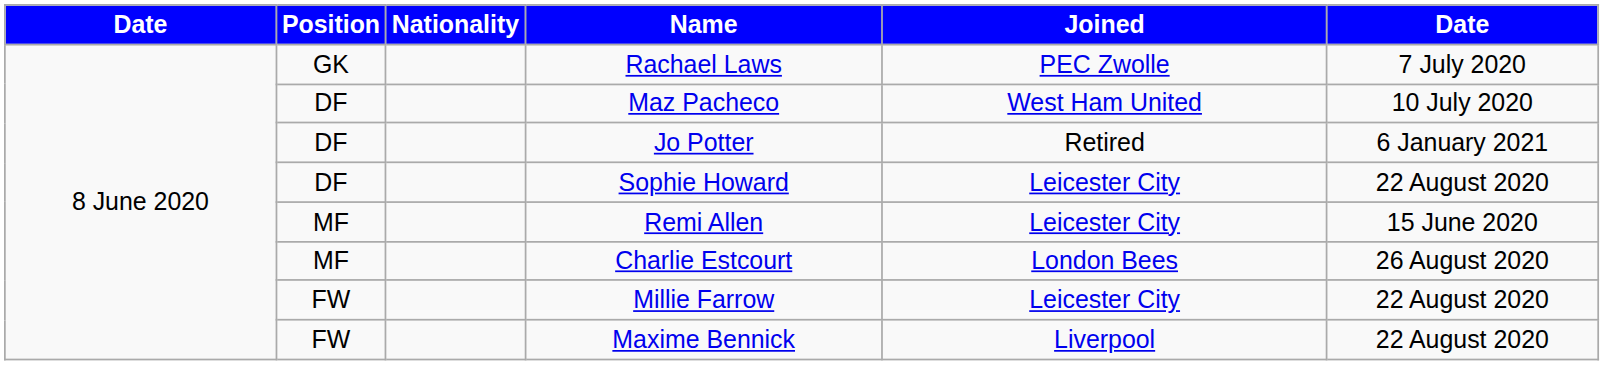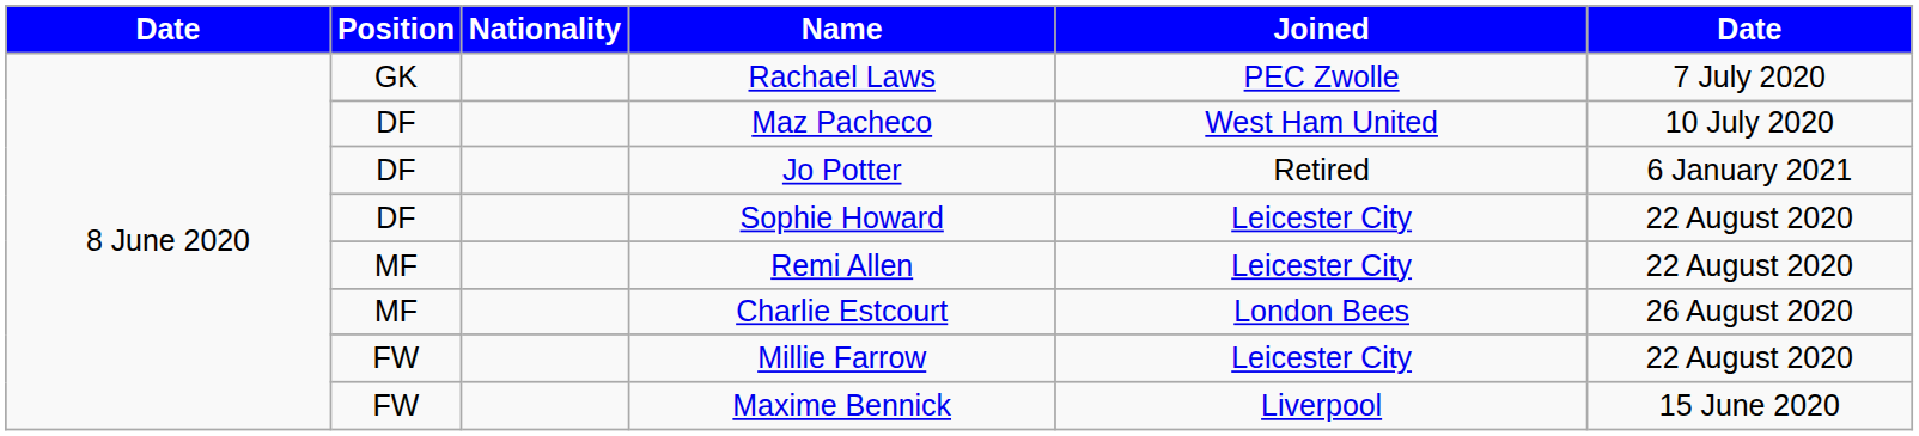 <table class="wikitable"  style="text-align:center; font-size:90%; ">
 <tr>
 <th style="background:#00f; color:white; width:150px;">Date</th>
 <th style="background:#00f; color:white; width:50px;">Position</th>
 <th style="background:#00f; color:white; width:50px;">Nationality</th>
 <th style="background:#00f; color:white; width:200px;">Name</th>
 <th style="background:#00f; color:white; width:250px;">Joined</th>
 <th style="background:#00f; color:white; width:150px;">Date</th>
 </tr>
 <tr>
 <td rowspan="8">8 June 2020</td>
 <td>GK</td>
 <td></td>
 <td><a href='#'>Rachael Laws</a></td>
 <td><a href='#'>PEC Zwolle</a></td>
 <td>7 July 2020</td>
 </tr>
 <tr>
 <td>DF</td>
 <td></td>
 <td><a href='#'>Maz Pacheco</a></td>
 <td><a href='#'>West Ham United</a></td>
 <td>10 July 2020</td>
 </tr>
 <tr>
 <td>DF</td>
 <td></td>
 <td><a href='#'>Jo Potter</a></td>
 <td>Retired</td>
 <td>6 January 2021</td>
 </tr>
 <tr>
 <td>DF</td>
 <td></td>
 <td><a href='#'>Sophie Howard</a></td>
 <td><a href='#'>Leicester City</a></td>
 <td>22 August 2020</td>
 </tr>
 <tr>
 <td>MF</td>
 <td></td>
 <td><a href='#'>Remi Allen</a></td>
 <td><a href='#'>Leicester City</a></td>
-<td>15 June 2020</td>
+<td>22 August 2020</td>
 </tr>
 <tr>
 <td>MF</td>
 <td></td>
 <td><a href='#'>Charlie Estcourt</a></td>
 <td><a href='#'>London Bees</a></td>
 <td>26 August 2020</td>
 </tr>
 <tr>
 <td>FW</td>
 <td></td>
 <td><a href='#'>Millie Farrow</a></td>
 <td><a href='#'>Leicester City</a></td>
 <td>22 August 2020</td>
 </tr>
 <tr>
 <td>FW</td>
 <td></td>
 <td><a href='#'>Maxime Bennick</a></td>
 <td><a href='#'>Liverpool</a></td>
-<td>22 August 2020</td>
+<td>15 June 2020</td>
 </tr>
 </table>
